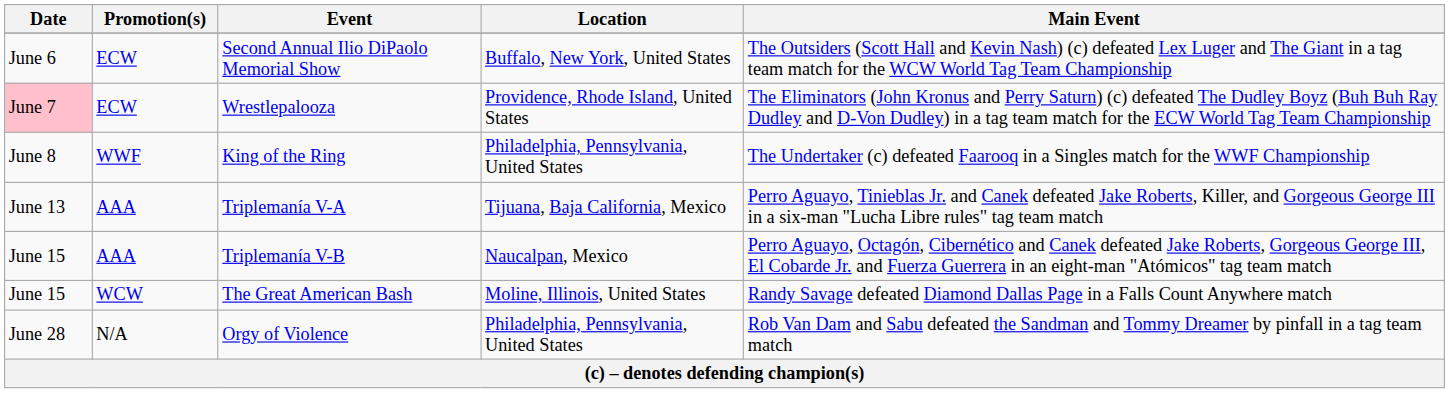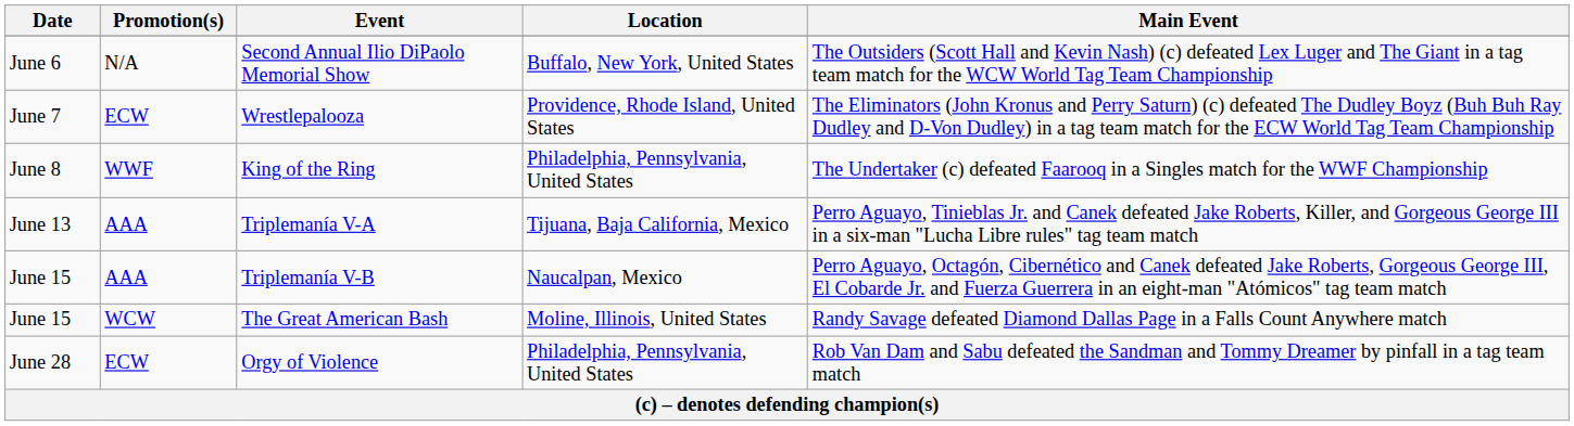 <table class="wikitable" style="width:100%;">
 <tr>
 <th width="5%">Date</th>
 <th width="5%">Promotion(s)</th>
 <th style="width:15%;">Event</th>
 <th style="width:15%;">Location</th>
 <th style="width:40%;">Main Event</th>
 </tr>
 <tr style="width:20%;" |Notes>
 </tr>
 <tr>
 <td>June 6</td>
-<td><a href='#'>ECW</a></td>
+<td>N/A</td>
 <td><a href='#'>Second Annual Ilio DiPaolo Memorial Show</a></td>
 <td><a href='#'>Buffalo</a>, <a href='#'>New York</a>, United States</td>
 <td><a href='#'>The Outsiders</a> (<a href='#'>Scott Hall</a> and <a href='#'>Kevin Nash</a>) (c) defeated <a href='#'>Lex Luger</a> and <a href='#'>The Giant</a> in a tag team match for the <a href='#'>WCW World Tag Team Championship</a></td>
 </tr>
 <tr>
-<td style="background: pink;">June 7</td>
+<td>June 7</td>
 <td><a href='#'>ECW</a></td>
 <td><a href='#'>Wrestlepalooza</a></td>
 <td><a href='#'>Providence, Rhode Island</a>, United States</td>
 <td><a href='#'>The Eliminators</a> (<a href='#'>John Kronus</a> and <a href='#'>Perry Saturn</a>) (c) defeated <a href='#'>The Dudley Boyz</a> (<a href='#'>Buh Buh Ray Dudley</a> and <a href='#'>D-Von Dudley</a>) in a tag team match for the <a href='#'>ECW World Tag Team Championship</a></td>
 </tr>
 <tr>
 <td>June 8</td>
 <td><a href='#'>WWF</a></td>
 <td><a href='#'>King of the Ring</a></td>
 <td><a href='#'>Philadelphia, Pennsylvania</a>, United States</td>
 <td><a href='#'>The Undertaker</a> (c) defeated <a href='#'>Faarooq</a> in a Singles match for the <a href='#'>WWF Championship</a></td>
 </tr>
 <tr>
 <td>June 13</td>
 <td><a href='#'>AAA</a></td>
 <td><a href='#'>Triplemanía V-A</a></td>
 <td><a href='#'>Tijuana</a>, <a href='#'>Baja California</a>, Mexico</td>
 <td><a href='#'>Perro Aguayo</a>, <a href='#'>Tinieblas Jr.</a> and <a href='#'>Canek</a> defeated <a href='#'>Jake Roberts</a>, Killer, and <a href='#'>Gorgeous George III</a> in a six-man "Lucha Libre rules" tag team match</td>
 </tr>
 <tr>
 <td>June 15</td>
 <td><a href='#'>AAA</a></td>
 <td><a href='#'>Triplemanía V-B</a></td>
 <td><a href='#'>Naucalpan</a>, Mexico</td>
 <td><a href='#'>Perro Aguayo</a>, <a href='#'>Octagón</a>, <a href='#'>Cibernético</a> and <a href='#'>Canek</a> defeated <a href='#'>Jake Roberts</a>, <a href='#'>Gorgeous George III</a>, <a href='#'>El Cobarde Jr.</a> and <a href='#'>Fuerza Guerrera</a> in an eight-man "Atómicos" tag team match</td>
 </tr>
 <tr>
 <td>June 15</td>
 <td><a href='#'>WCW</a></td>
 <td><a href='#'>The Great American Bash</a></td>
 <td><a href='#'>Moline, Illinois</a>, United States</td>
 <td><a href='#'>Randy Savage</a> defeated <a href='#'>Diamond Dallas Page</a> in a Falls Count Anywhere match</td>
 </tr>
 <tr>
 <td>June 28</td>
-<td>N/A</td>
+<td><a href='#'>ECW</a></td>
 <td><a href='#'>Orgy of Violence</a></td>
 <td><a href='#'>Philadelphia, Pennsylvania</a>, United States</td>
 <td><a href='#'>Rob Van Dam</a> and <a href='#'>Sabu</a> defeated <a href='#'>the Sandman</a> and <a href='#'>Tommy Dreamer</a> by pinfall in a tag team match</td>
 </tr>
 <tr>
 <th colspan="6">(c) – denotes defending champion(s)</th>
 </tr>
 </table>
